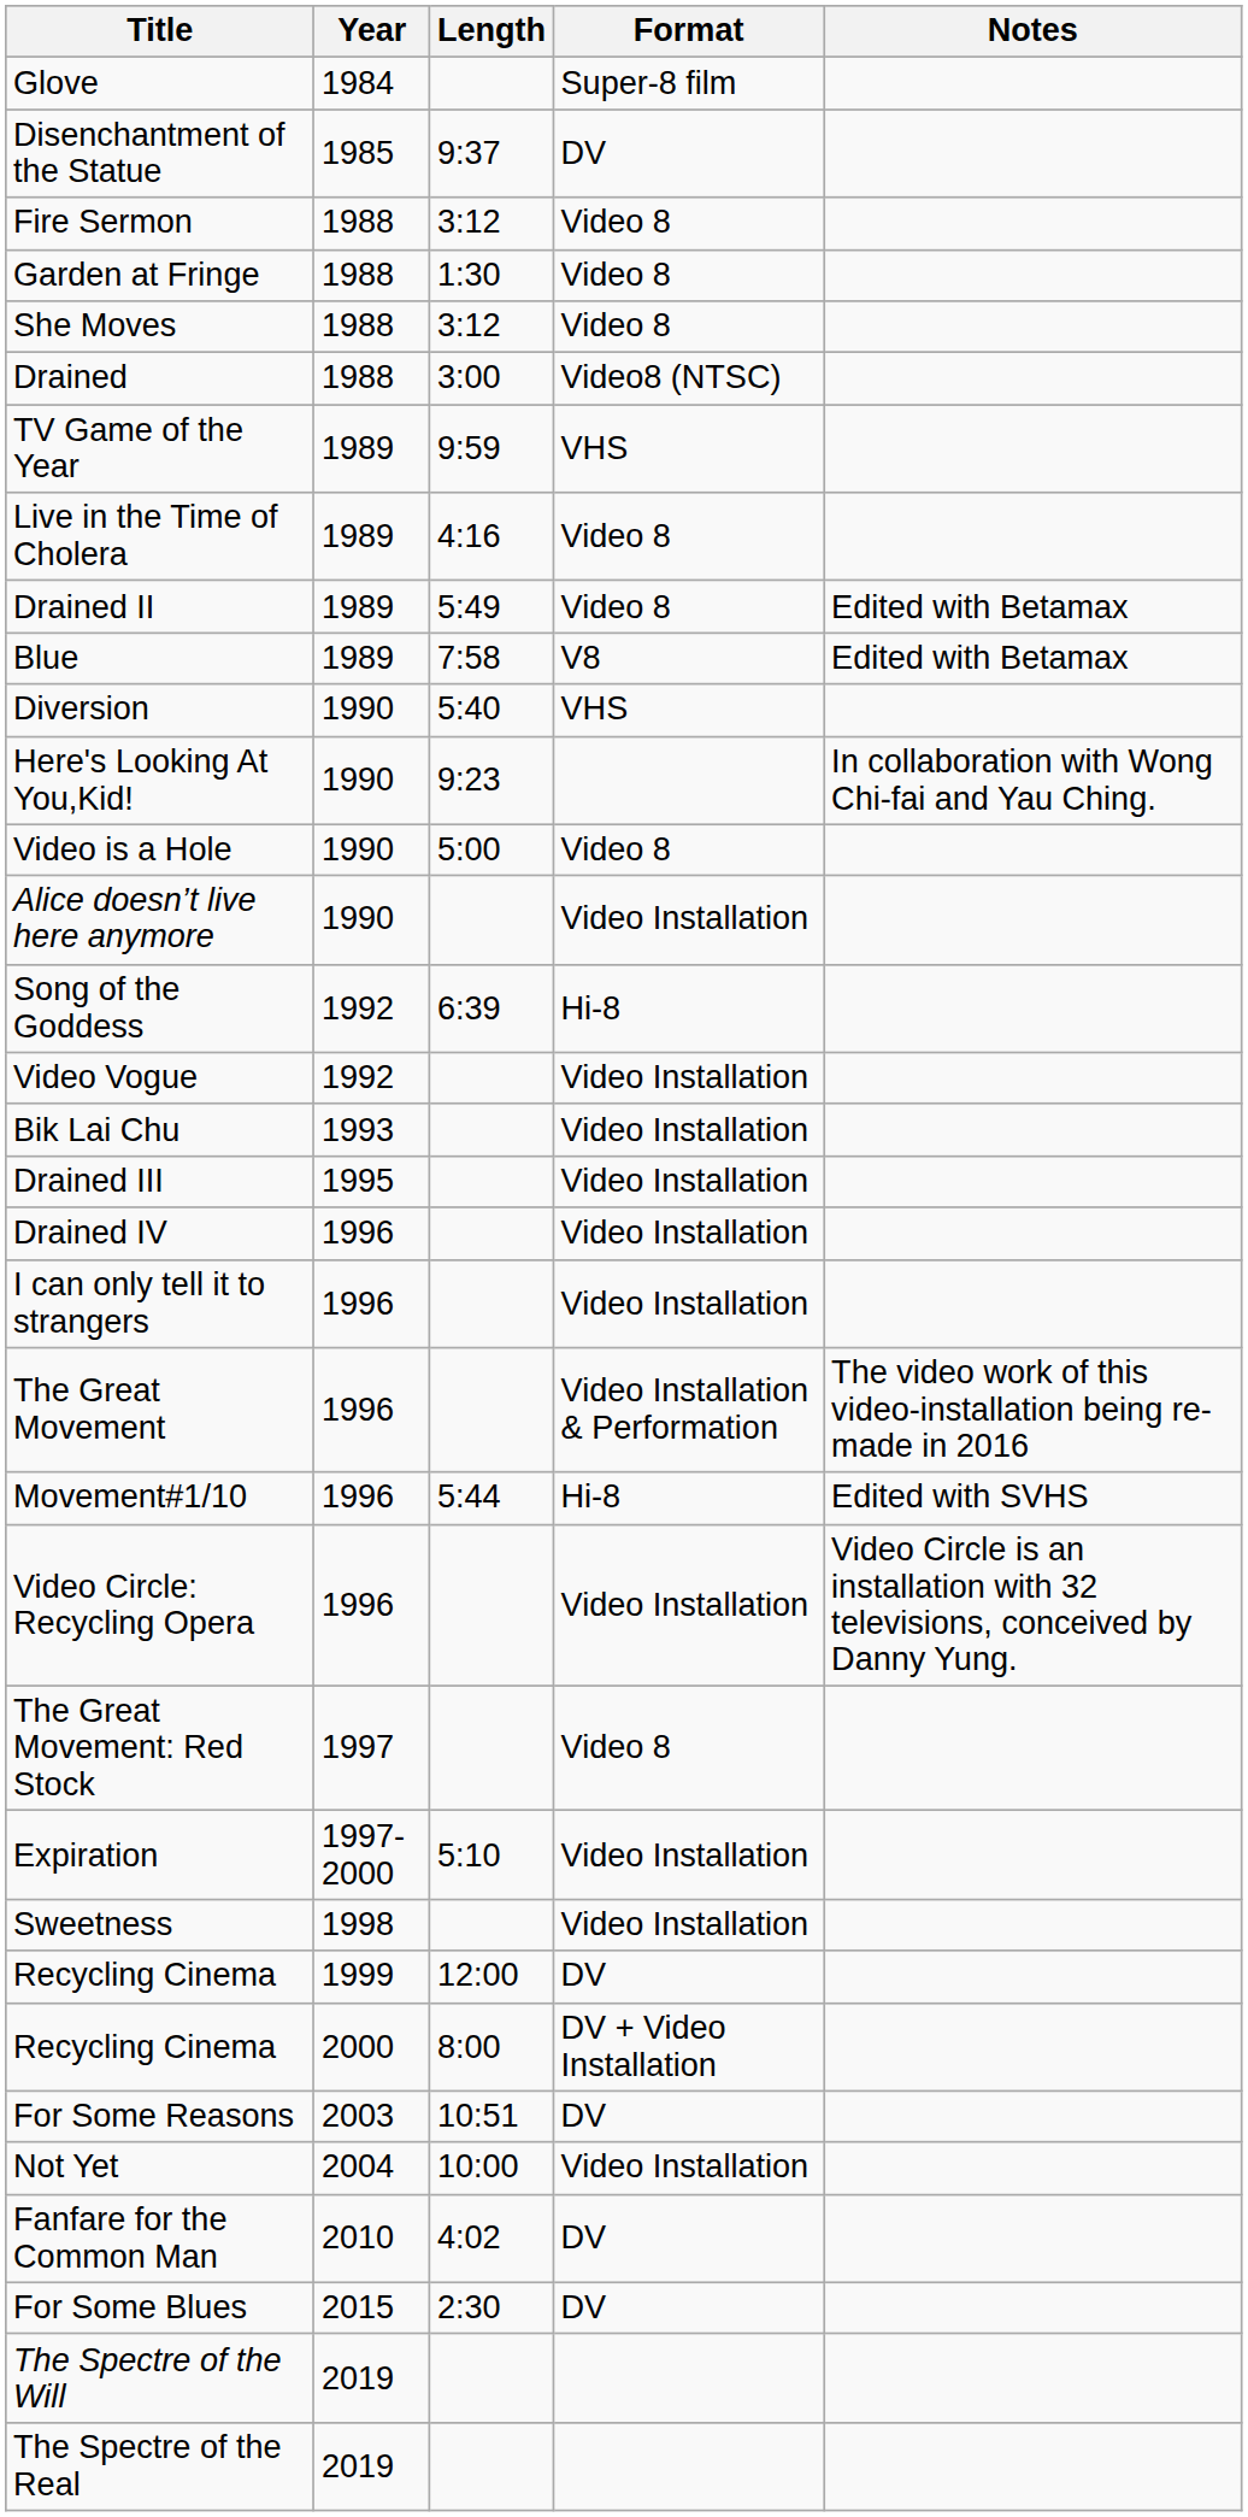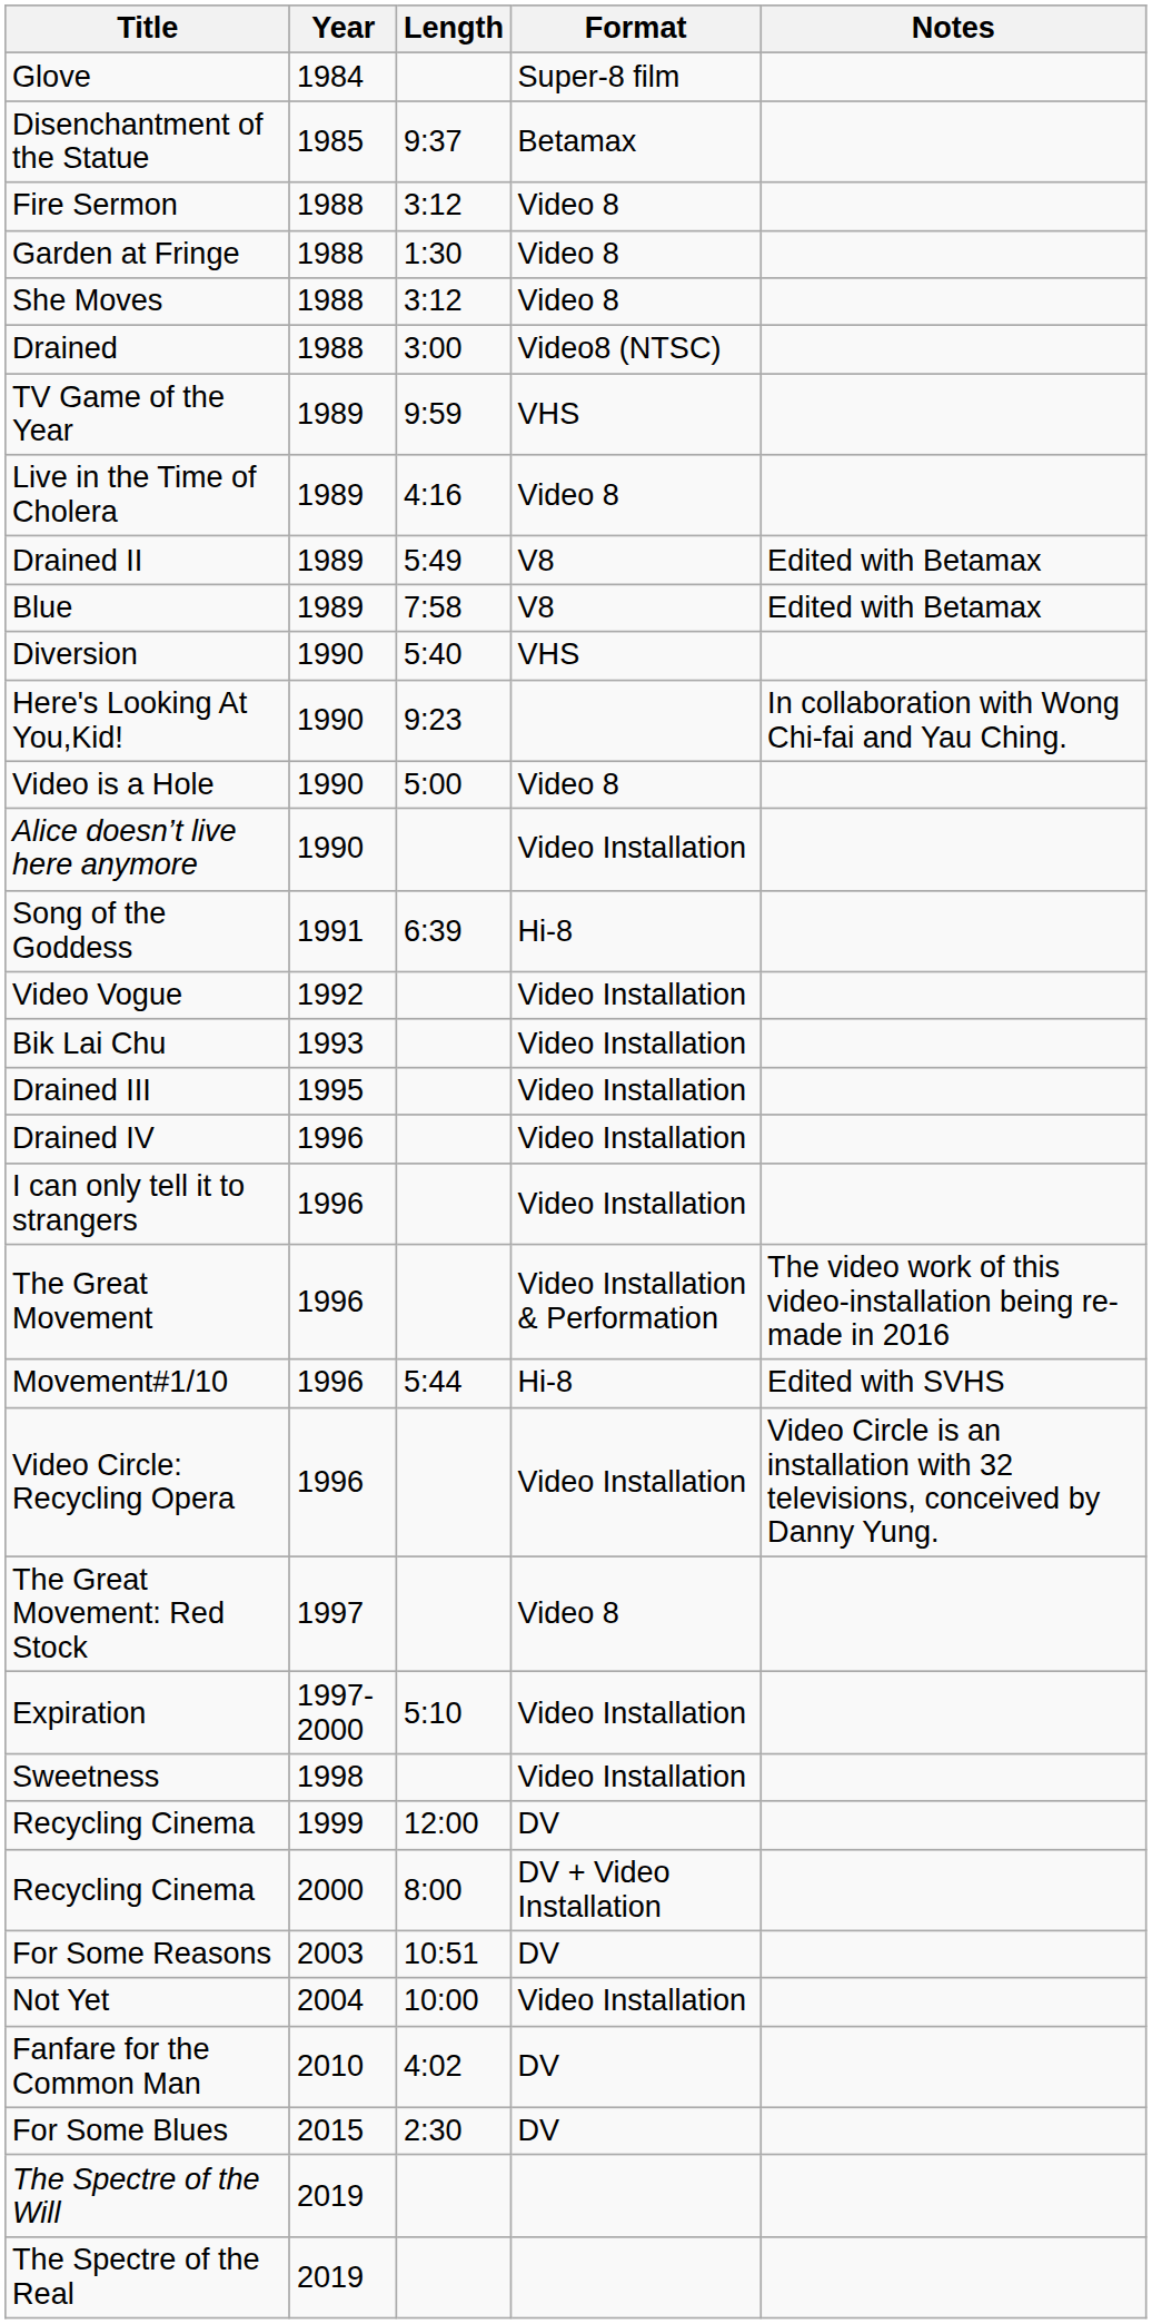 <table class="wikitable">
 <tr>
 <th>Title</th>
 <th>Year</th>
 <th>Length</th>
 <th>Format</th>
 <th>Notes</th>
 </tr>
 <tr>
 <td>Glove</td>
 <td>1984</td>
 <td></td>
 <td>Super-8 film</td>
 <td></td>
 </tr>
 <tr>
 <td>Disenchantment of the Statue</td>
 <td>1985</td>
 <td>9:37</td>
-<td>DV</td>
+<td>Betamax</td>
 <td></td>
 </tr>
 <tr>
 <td>Fire Sermon</td>
 <td>1988</td>
 <td>3:12</td>
 <td>Video 8</td>
 <td></td>
 </tr>
 <tr>
 <td>Garden at Fringe</td>
 <td>1988</td>
 <td>1:30</td>
 <td>Video 8</td>
 <td></td>
 </tr>
 <tr>
 <td>She Moves</td>
 <td>1988</td>
 <td>3:12</td>
 <td>Video 8</td>
 <td></td>
 </tr>
 <tr>
 <td>Drained</td>
 <td>1988</td>
 <td>3:00</td>
 <td>Video8 (NTSC)</td>
 <td></td>
 </tr>
 <tr>
 <td>TV Game of the Year</td>
 <td>1989</td>
 <td>9:59</td>
 <td>VHS</td>
 <td></td>
 </tr>
 <tr>
 <td>Live in the Time of Cholera</td>
 <td>1989</td>
 <td>4:16</td>
 <td>Video 8</td>
 <td></td>
 </tr>
 <tr>
 <td>Drained II</td>
 <td>1989</td>
 <td>5:49</td>
-<td>Video 8</td>
+<td>V8</td>
 <td>Edited with Betamax</td>
 </tr>
 <tr>
 <td>Blue</td>
 <td>1989</td>
 <td>7:58</td>
 <td>V8</td>
 <td>Edited with Betamax</td>
 </tr>
 <tr>
 <td>Diversion</td>
 <td>1990</td>
 <td>5:40</td>
 <td>VHS</td>
 <td></td>
 </tr>
 <tr>
 <td>Here's Looking At You,Kid!</td>
 <td>1990</td>
 <td>9:23</td>
 <td></td>
 <td>In collaboration with Wong Chi-fai and Yau Ching.</td>
 </tr>
 <tr>
 <td>Video is a Hole</td>
 <td>1990</td>
 <td>5:00</td>
 <td>Video 8</td>
 <td></td>
 </tr>
 <tr>
 <td><em>Alice doesn’t live here anymore</em></td>
 <td>1990</td>
 <td></td>
 <td>Video Installation</td>
 <td></td>
 </tr>
 <tr>
 <td>Song of the Goddess</td>
-<td>1992</td>
+<td>1991</td>
 <td>6:39</td>
 <td>Hi-8</td>
 <td></td>
 </tr>
 <tr>
 <td>Video Vogue</td>
 <td>1992</td>
 <td></td>
 <td>Video Installation</td>
 </tr>
 <tr>
 <td>Bik Lai Chu</td>
 <td>1993</td>
 <td></td>
 <td>Video Installation</td>
 <td></td>
 </tr>
 <tr>
 <td>Drained III</td>
 <td>1995</td>
 <td></td>
 <td>Video Installation</td>
 <td></td>
 </tr>
 <tr>
 <td>Drained IV</td>
 <td>1996</td>
 <td></td>
 <td>Video Installation</td>
 <td></td>
 </tr>
 <tr>
 <td>I can only tell it to strangers</td>
 <td>1996</td>
 <td></td>
 <td>Video Installation</td>
 <td></td>
 </tr>
 <tr>
 <td>The Great Movement</td>
 <td>1996</td>
 <td></td>
 <td>Video Installation & Performation</td>
 <td>The video work of this video-installation being re-made in 2016</td>
 </tr>
 <tr>
 <td>Movement#1/10</td>
 <td>1996</td>
 <td>5:44</td>
 <td>Hi-8</td>
 <td>Edited with SVHS</td>
 </tr>
 <tr>
 <td>Video Circle: Recycling Opera</td>
 <td>1996</td>
 <td></td>
 <td>Video Installation</td>
 <td>Video Circle is an installation with 32 televisions, conceived by Danny Yung.</td>
 </tr>
 <tr>
 <td>The Great Movement: Red Stock</td>
 <td>1997</td>
 <td></td>
 <td>Video 8</td>
 <td></td>
 </tr>
 <tr>
 <td>Expiration</td>
 <td>1997-2000</td>
 <td>5:10</td>
 <td>Video Installation</td>
 <td></td>
 </tr>
 <tr>
 <td>Sweetness</td>
 <td>1998</td>
 <td></td>
 <td>Video Installation</td>
 <td></td>
 </tr>
 <tr>
 <td>Recycling Cinema</td>
 <td>1999</td>
 <td>12:00</td>
 <td>DV</td>
 <td></td>
 </tr>
 <tr>
 <td>Recycling Cinema</td>
 <td>2000</td>
 <td>8:00</td>
 <td>DV + Video Installation</td>
 <td></td>
 </tr>
 <tr>
 <td>For Some Reasons</td>
 <td>2003</td>
 <td>10:51</td>
 <td>DV</td>
 <td></td>
 </tr>
 <tr>
 <td>Not Yet</td>
 <td>2004</td>
 <td>10:00</td>
 <td>Video Installation</td>
 <td></td>
 </tr>
 <tr>
 <td>Fanfare for the Common Man</td>
 <td>2010</td>
 <td>4:02</td>
 <td>DV</td>
 <td></td>
 </tr>
 <tr>
 <td>For Some Blues</td>
 <td>2015</td>
 <td>2:30</td>
 <td>DV</td>
 <td></td>
 </tr>
 <tr>
 <td><em>The Spectre of the Will</em></td>
 <td>2019</td>
 <td></td>
 <td></td>
 <td></td>
 </tr>
 <tr>
 <td>The Spectre of the Real</td>
 <td>2019</td>
 <td></td>
 <td></td>
 <td></td>
 </tr>
 </table>
